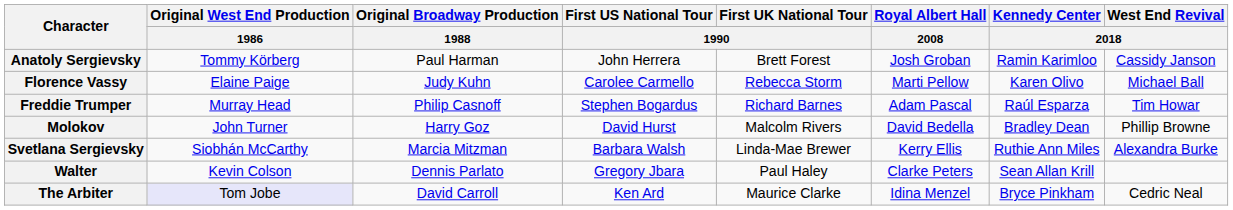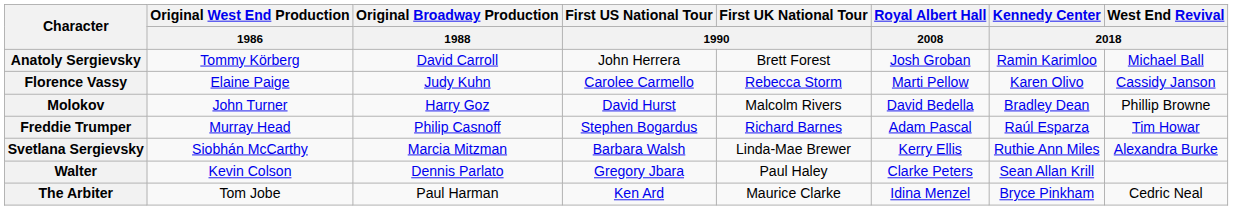 <table class="wikitable" style="width:100;">
 <tr>
 <th rowspan="2">Character</th>
 <th>Original <a href='#'>West End</a> Production</th>
 <th>Original <a href='#'>Broadway</a> Production</th>
 <th>First US National Tour</th>
 <th>First UK National Tour</th>
 <th><a href='#'>Royal Albert Hall</a></th>
 <th><a href='#'>Kennedy Center</a></th>
 <th>West End <a href='#'>Revival</a></th>
 </tr>
 <tr>
 <th><small>1986</small></th>
 <th><small>1988</small></th>
 <th colspan="2"><small>1990</small></th>
 <th><small>2008</small></th>
 <th colspan=2><small>2018</small></th>
 </tr>
 <tr>
 <th>Anatoly Sergievsky</th>
 <td colspan="1" align="center"><a href='#'>Tommy Körberg</a></td>
-<td colspan='1' align=center>Paul Harman</td>
+<td colspan="1" align="center"><a href='#'>David Carroll</a></td>
 <td colspan="1" align="center">John Herrera</td>
 <td colspan='1' align=center>Brett Forest</td>
 <td colspan="1" align="center"><a href='#'>Josh Groban</a></td>
 <td colspan="1" align="center"><a href='#'>Ramin Karimloo</a></td>
-<td colspan="1" align="center"><a href='#'>Cassidy Janson</a></td>
+<td colspan="1" align="center"><a href='#'>Michael Ball</a></td>
 </tr>
 <tr>
 <th>Florence Vassy</th>
 <td colspan="1" align="center"><a href='#'>Elaine Paige</a></td>
 <td colspan="1" align="center"><a href='#'>Judy Kuhn</a></td>
 <td colspan="1" align="center"><a href='#'>Carolee Carmello</a></td>
 <td colspan="1" align="center"><a href='#'>Rebecca Storm</a></td>
 <td colspan='1' align=center><a href='#'>Marti Pellow</a></td>
 <td colspan="1" align="center"><a href='#'>Karen Olivo</a></td>
-<td colspan="1" align="center"><a href='#'>Michael Ball</a></td>
+<td colspan="1" align="center"><a href='#'>Cassidy Janson</a></td>
+</tr>
+<tr>
+<th>Molokov</th>
+<td colspan="1" align="center"><a href='#'>John Turner</a></td>
+<td colspan='1' align=center><a href='#'>Harry Goz</a></td>
+<td colspan='1' align=center><a href='#'>David Hurst</a></td>
+<td colspan='1' align=center>Malcolm Rivers</td>
+<td colspan='1' align=center><a href='#'>David Bedella</a></td>
+<td colspan='1' align=center><a href='#'>Bradley Dean</a></td>
+<td colspan='1' align=center>Phillip Browne</td>
 </tr>
 <tr>
 <th>Freddie Trumper</th>
 <td colspan="1" align="center"><a href='#'>Murray Head</a></td>
 <td colspan='1' align=center><a href='#'>Philip Casnoff</a></td>
 <td colspan='1' align=center><a href='#'>Stephen Bogardus</a></td>
 <td colspan='1' align=center><a href='#'>Richard Barnes</a></td>
 <td colspan='1' align=center><a href='#'>Adam Pascal</a></td>
 <td align=center><a href='#'>Raúl Esparza</a></td>
 <td colspan='1' align=center><a href='#'>Tim Howar</a></td>
-</tr>
-<tr>
-<th>Molokov</th>
-<td colspan="1" align="center"><a href='#'>John Turner</a></td>
-<td colspan='1' align=center><a href='#'>Harry Goz</a></td>
-<td colspan='1' align=center><a href='#'>David Hurst</a></td>
-<td colspan='1' align=center>Malcolm Rivers</td>
-<td colspan='1' align=center><a href='#'>David Bedella</a></td>
-<td colspan='1' align=center><a href='#'>Bradley Dean</a></td>
-<td colspan='1' align=center>Phillip Browne</td>
 </tr>
 <tr>
 <th>Svetlana Sergievsky</th>
 <td colspan="1" align="center"><a href='#'>Siobhán McCarthy</a></td>
 <td colspan='1' align=center><a href='#'>Marcia Mitzman</a></td>
 <td colspan='1' align=center><a href='#'>Barbara Walsh</a></td>
 <td colspan='1' align=center>Linda-Mae Brewer</td>
 <td colspan='1' align=center><a href='#'>Kerry Ellis</a></td>
 <td colspan='1' align=center><a href='#'>Ruthie Ann Miles</a></td>
 <td colspan='1' align=center><a href='#'>Alexandra Burke</a></td>
 </tr>
 <tr>
 <th>Walter</th>
 <td colspan="1" align="center"><a href='#'>Kevin Colson</a></td>
 <td colspan='1' align=center><a href='#'>Dennis Parlato</a></td>
 <td colspan='1' align=center><a href='#'>Gregory Jbara</a></td>
 <td colspan='1' align=center>Paul Haley</td>
 <td colspan='1' align=center><a href='#'>Clarke Peters</a></td>
 <td colspan='1' align=center><a href='#'>Sean Allan Krill</a></td>
 <td></td>
 </tr>
 <tr>
 <th>The Arbiter</th>
-<td colspan="1" align="center" style="background: lavender;">Tom Jobe</td>
-<td colspan="1" align="center"><a href='#'>David Carroll</a></td>
+<td colspan="1" align="center">Tom Jobe</td>
+<td colspan='1' align=center>Paul Harman</td>
 <td colspan='1' align=center><a href='#'>Ken Ard</a></td>
 <td colspan="1" align="center">Maurice Clarke</td>
 <td colspan="1" align="center"><a href='#'>Idina Menzel</a></td>
 <td colspan='1' align=center><a href='#'>Bryce Pinkham</a></td>
 <td colspan='1' align=center>Cedric Neal</td>
 </tr>
 </table>
